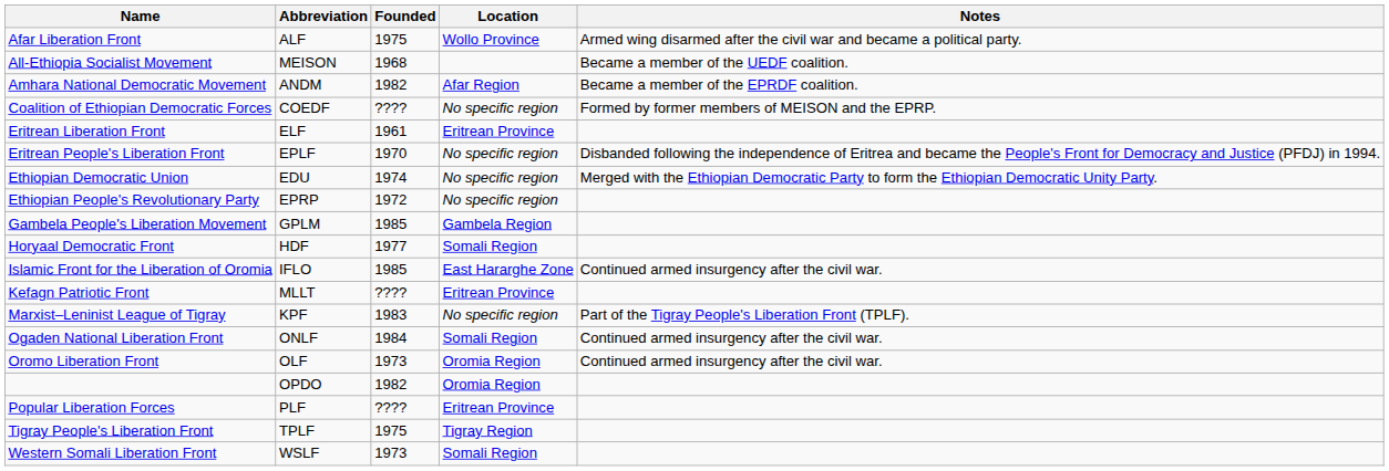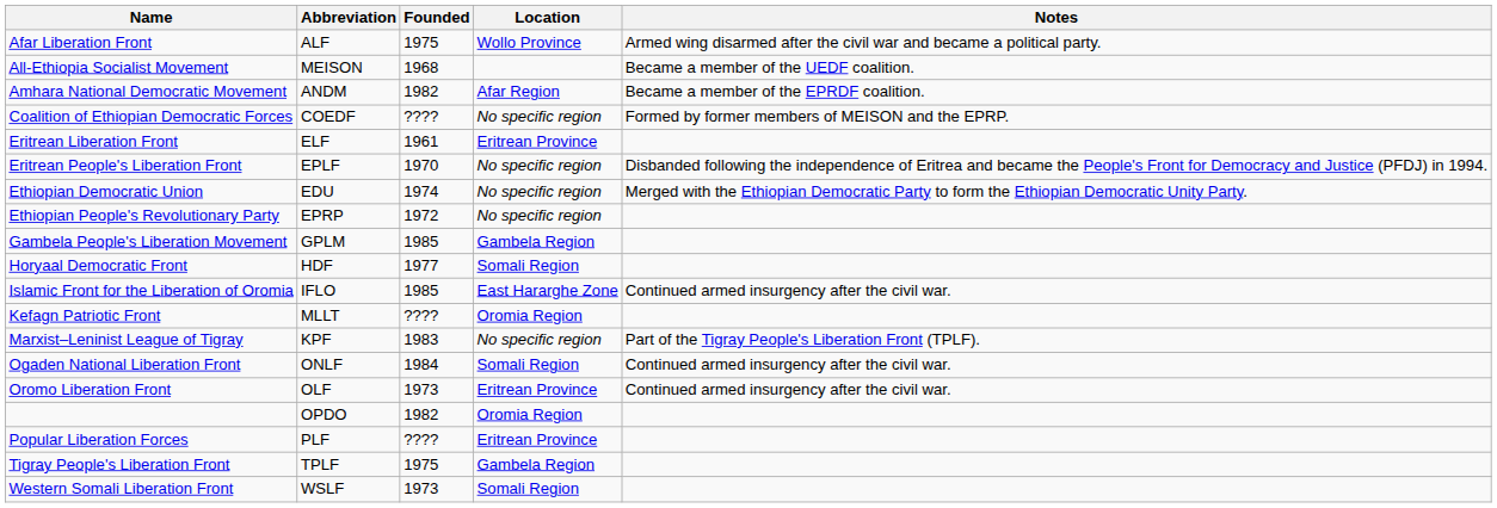 <table class="wikitable sortable">
 <tr>
 <th>Name</th>
 <th>Abbreviation</th>
 <th>Founded</th>
 <th>Location</th>
 <th>Notes</th>
 </tr>
 <tr>
 <td> <a href='#'>Afar Liberation Front</a></td>
 <td>ALF</td>
 <td>1975</td>
 <td><a href='#'>Wollo Province</a></td>
 <td>Armed wing disarmed after the civil war and became a political party.</td>
 </tr>
 <tr>
 <td><a href='#'>All-Ethiopia Socialist Movement</a></td>
 <td>MEISON</td>
 <td>1968</td>
 <td></td>
 <td>Became a member of the <a href='#'>UEDF</a> coalition.</td>
 </tr>
 <tr>
 <td><a href='#'>Amhara National Democratic Movement</a></td>
 <td>ANDM</td>
 <td>1982</td>
 <td><a href='#'>Afar Region</a></td>
 <td>Became a member of the <a href='#'>EPRDF</a> coalition.</td>
 </tr>
 <tr>
 <td><a href='#'>Coalition of Ethiopian Democratic Forces</a></td>
 <td>COEDF</td>
 <td> ????</td>
 <td><em>No specific region</em></td>
 <td>Formed by former members of MEISON and the EPRP.</td>
 </tr>
 <tr>
 <td> <a href='#'>Eritrean Liberation Front</a></td>
 <td>ELF</td>
 <td>1961</td>
 <td><a href='#'>Eritrean Province</a></td>
 <td></td>
 </tr>
 <tr>
 <td> <a href='#'>Eritrean People's Liberation Front</a></td>
 <td>EPLF</td>
 <td>1970</td>
 <td><em>No specific region</em></td>
 <td>Disbanded following the independence of Eritrea and became the <a href='#'>People's Front for Democracy and Justice</a> (PFDJ) in 1994.</td>
 </tr>
 <tr>
 <td><a href='#'>Ethiopian Democratic Union</a></td>
 <td>EDU</td>
 <td>1974</td>
 <td><em>No specific region</em></td>
 <td>Merged with the <a href='#'>Ethiopian Democratic Party</a> to form the <a href='#'>Ethiopian Democratic Unity Party</a>.</td>
 </tr>
 <tr>
 <td> <a href='#'>Ethiopian People's Revolutionary Party</a></td>
 <td>EPRP</td>
 <td>1972</td>
 <td><em>No specific region</em></td>
 <td></td>
 </tr>
 <tr>
 <td> <a href='#'>Gambela People's Liberation Movement</a></td>
 <td>GPLM</td>
 <td>1985</td>
 <td><a href='#'>Gambela Region</a></td>
 <td></td>
 </tr>
 <tr>
 <td><a href='#'>Horyaal Democratic Front</a></td>
 <td>HDF</td>
 <td>1977</td>
 <td><a href='#'>Somali Region</a></td>
 <td></td>
 </tr>
 <tr>
 <td> <a href='#'>Islamic Front for the Liberation of Oromia</a></td>
 <td>IFLO</td>
 <td>1985</td>
 <td><a href='#'>East Hararghe Zone</a></td>
 <td>Continued armed insurgency after the civil war.</td>
 </tr>
 <tr>
 <td><a href='#'>Kefagn Patriotic Front</a></td>
 <td>MLLT</td>
 <td> ????</td>
-<td><a href='#'>Eritrean Province</a></td>
+<td><a href='#'>Oromia Region</a></td>
 <td></td>
 </tr>
 <tr>
 <td><a href='#'>Marxist–Leninist League of Tigray</a></td>
 <td>KPF</td>
 <td>1983</td>
 <td><em>No specific region</em></td>
 <td>Part of the <a href='#'>Tigray People's Liberation Front</a> (TPLF).</td>
 </tr>
 <tr>
 <td> <a href='#'>Ogaden National Liberation Front</a></td>
 <td>ONLF</td>
 <td>1984</td>
 <td><a href='#'>Somali Region</a></td>
 <td>Continued armed insurgency after the civil war.</td>
 </tr>
 <tr>
 <td> <a href='#'>Oromo Liberation Front</a></td>
 <td>OLF</td>
 <td>1973</td>
-<td><a href='#'>Oromia Region</a></td>
+<td><a href='#'>Eritrean Province</a></td>
 <td>Continued armed insurgency after the civil war.</td>
 </tr>
 <tr>
 <td></td>
 <td>OPDO</td>
 <td>1982</td>
 <td><a href='#'>Oromia Region</a></td>
 <td></td>
 </tr>
 <tr>
 <td><a href='#'>Popular Liberation Forces</a></td>
 <td>PLF</td>
 <td> ????</td>
 <td><a href='#'>Eritrean Province</a></td>
 <td></td>
 </tr>
 <tr>
 <td> <a href='#'>Tigray People's Liberation Front</a></td>
 <td>TPLF</td>
 <td>1975</td>
-<td><a href='#'>Tigray Region</a></td>
+<td><a href='#'>Gambela Region</a></td>
 <td></td>
 </tr>
 <tr>
 <td> <a href='#'>Western Somali Liberation Front</a></td>
 <td>WSLF</td>
 <td>1973</td>
 <td><a href='#'>Somali Region</a></td>
 <td></td>
 </tr>
 </table>
